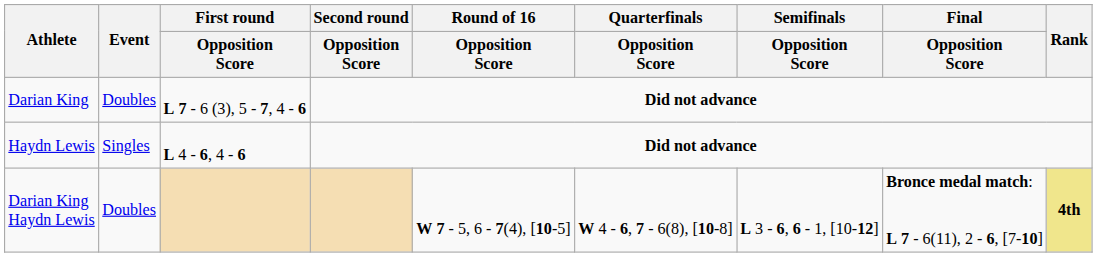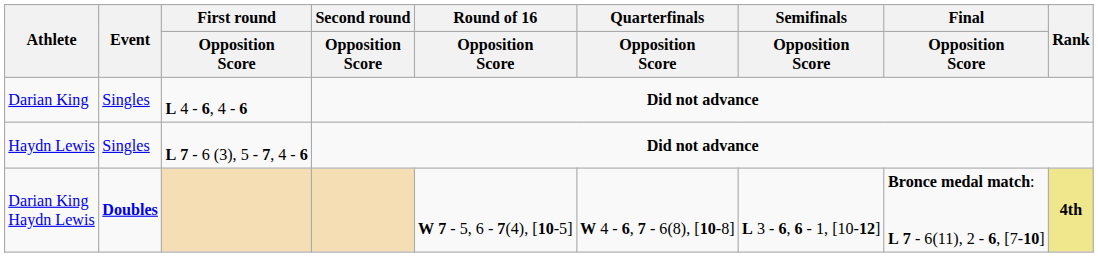 <table class="wikitable" border="1" style="font-size:90%">
 <tr>
 <th rowspan=2>Athlete</th>
 <th rowspan=2>Event</th>
 <th>First round</th>
 <th>Second round</th>
 <th>Round of 16</th>
 <th>Quarterfinals</th>
 <th>Semifinals</th>
 <th>Final</th>
 <th rowspan=2>Rank</th>
 </tr>
 <tr>
 <th>Opposition<br>Score</th>
 <th>Opposition<br>Score</th>
 <th>Opposition<br>Score</th>
 <th>Opposition<br>Score</th>
 <th>Opposition<br>Score</th>
 <th>Opposition<br>Score</th>
 </tr>
 <tr>
 <td><a href='#'>Darian King</a></td>
-<td><a href='#'>Doubles</a></td>
-<td><br><strong>L</strong> <strong>7</strong> - 6 (3), 5 - <strong>7</strong>, 4 - <strong>6</strong></td>
+<td><a href='#'>Singles</a></td>
+<td><br><strong>L</strong> 4 - <strong>6</strong>, 4 - <strong>6</strong></td>
 <td align="center" colspan="7"><strong>Did not advance</strong></td>
 </tr>
 <tr>
 <td><a href='#'>Haydn Lewis</a></td>
 <td><a href='#'>Singles</a></td>
-<td><br><strong>L</strong> 4 - <strong>6</strong>, 4 - <strong>6</strong></td>
+<td><br><strong>L</strong> <strong>7</strong> - 6 (3), 5 - <strong>7</strong>, 4 - <strong>6</strong></td>
 <td align="center" colspan="7"><strong>Did not advance</strong></td>
 </tr>
 <tr>
 <td><a href='#'>Darian King</a> <br> <a href='#'>Haydn Lewis</a></td>
-<td><a href='#'>Doubles</a></td>
+<td><strong><a href='#'>Doubles</a></strong></td>
 <td align=center bgcolor="wheat"></td>
 <td align=center bgcolor="wheat"></td>
 <td><br><br><strong>W</strong> <strong>7</strong> - 5, 6 - <strong>7</strong>(4), [<strong>10</strong>-5]</td>
 <td><br><br><strong>W</strong> 4 - <strong>6</strong>, <strong>7</strong> - 6(8), [<strong>10</strong>-8]</td>
 <td><br><br><strong>L</strong> 3 - <strong>6</strong>, <strong>6</strong> - 1, [10-<strong>12</strong>]</td>
 <td><strong>Bronce medal match</strong>:<br><br><br><strong>L</strong> <strong>7</strong> - 6(11), 2 - <strong>6</strong>, [7-<strong>10</strong>]</td>
 <td align="center" style="background: khaki;"><strong>4th</strong></td>
 </tr>
 </table>
